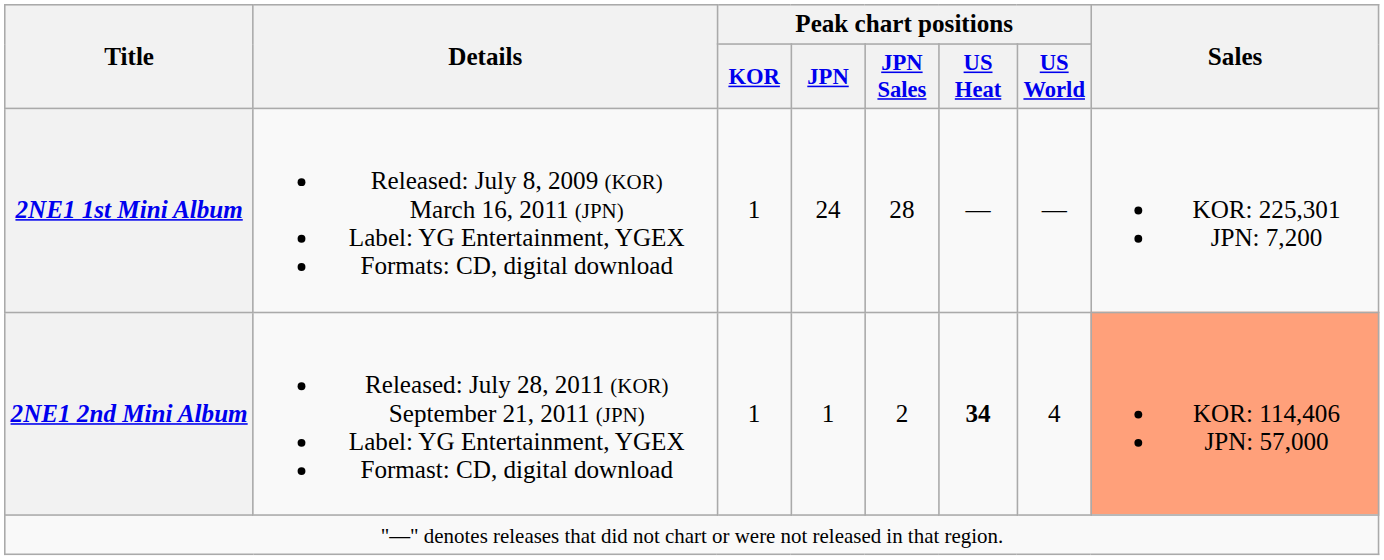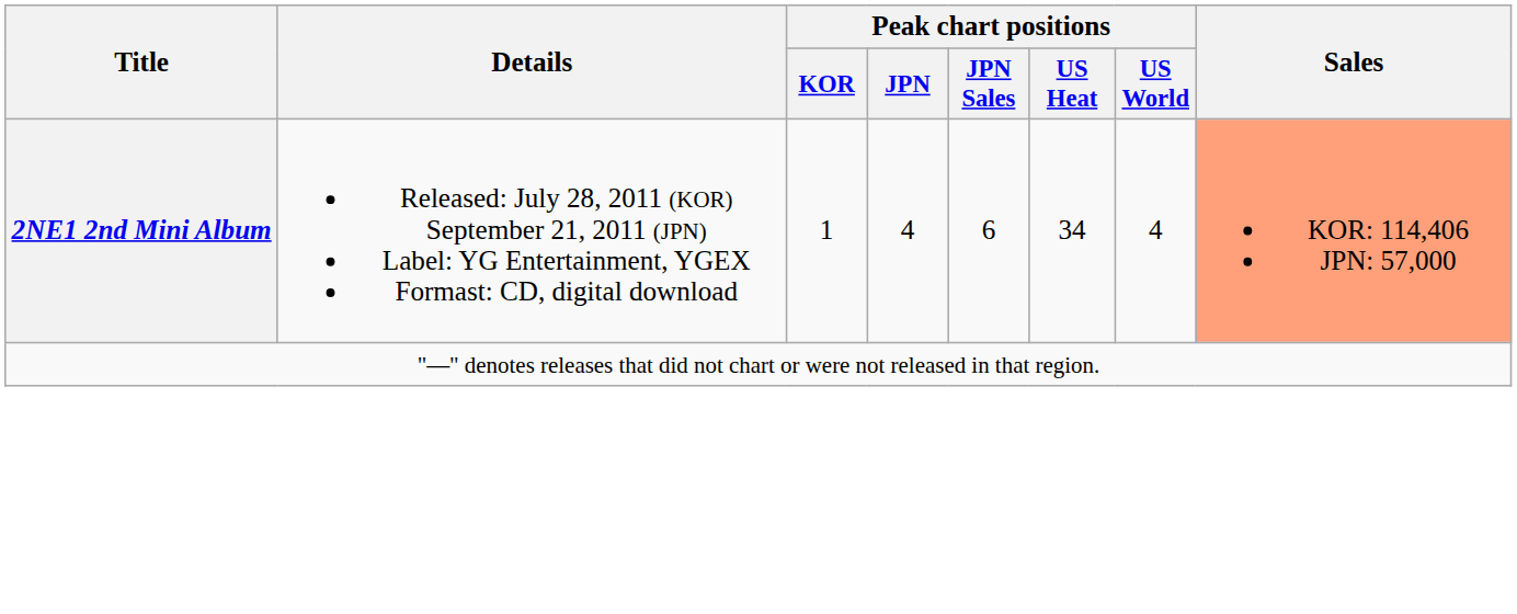 <table class="wikitable plainrowheaders" style="text-align:center;">
 <tr>
 <th rowspan="2">Title</th>
 <th rowspan="2" style="width:18em;">Details</th>
 <th colspan="5">Peak chart positions</th>
 <th rowspan="2" style="width:11em;">Sales</th>
 </tr>
 <tr>
 <th scope="col" style="width:2.8em;font-size:90%;"><a href='#'>KOR</a><br></th>
 <th scope="col" style="width:2.8em;font-size:90%;"><a href='#'>JPN</a><br></th>
 <th scope="col" style="width:2.8em;font-size:90%;"><a href='#'>JPN Sales</a><br></th>
 <th scope="col" style="width:3em;font-size:90%;"><a href='#'>US<br>Heat</a><br></th>
 <th scope="col" style="width:2.8em;font-size:90%;"><a href='#'>US World</a><br></th>
 </tr>
 <tr>
-<th scope="row"><em><a href='#'>2NE1 1st Mini Album</a></em></th>
-<td><br><ul><li>Released: July 8, 2009 <small>(KOR)</small><br>March 16, 2011 <small>(JPN)</small></li><li>Label: YG Entertainment, YGEX</li><li>Formats: CD, digital download</li></ul></td>
-<td>1</td>
-<td>24</td>
-<td>28</td>
-<td>—</td>
-<td>—</td>
-<td><br><ul><li>KOR: 225,301</li><li>JPN: 7,200</li></ul></td>
-</tr>
-<tr>
 <th scope="row"><em><a href='#'>2NE1 2nd Mini Album</a></em></th>
 <td><br><ul><li>Released: July 28, 2011 <small>(KOR)</small><br>September 21, 2011 <small>(JPN)</small></li><li>Label: YG Entertainment, YGEX</li><li>Formast: CD, digital download</li></ul></td>
 <td>1</td>
-<td>1</td>
-<td>2</td>
-<td><strong>34</strong></td>
+<td>4</td>
+<td>6</td>
+<td>34</td>
 <td>4</td>
 <td style="background: lightsalmon;"><br><ul><li>KOR: 114,406</li><li>JPN: 57,000</li></ul></td>
 </tr>
 <tr>
 <td colspan="8"><small>"—" denotes releases that did not chart or were not released in that region.</small></td>
 </tr>
 </table>
